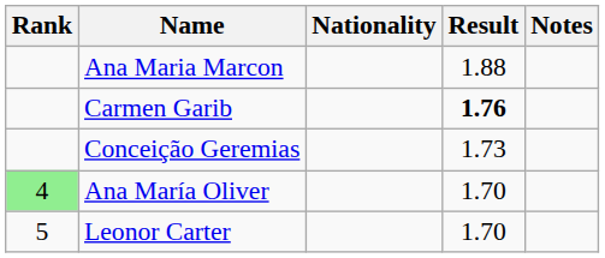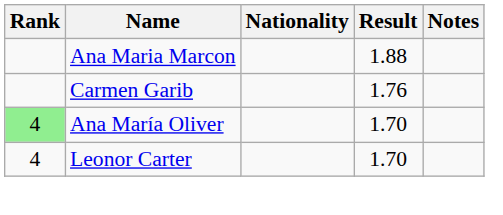 <table class="wikitable sortable" style="text-align:center">
 <tr>
 <th>Rank</th>
 <th>Name</th>
 <th>Nationality</th>
 <th>Result</th>
 <th>Notes</th>
 </tr>
 <tr>
 <td></td>
 <td align=left><a href='#'>Ana Maria Marcon</a></td>
 <td align=left></td>
 <td>1.88</td>
 <td></td>
 </tr>
 <tr>
 <td></td>
 <td align=left><a href='#'>Carmen Garib</a></td>
 <td align=left></td>
-<td><strong>1.76</strong></td>
-<td></td>
-</tr>
-<tr>
-<td></td>
-<td align=left><a href='#'>Conceição Geremias</a></td>
-<td align=left></td>
-<td>1.73</td>
+<td>1.76</td>
 <td></td>
 </tr>
 <tr>
 <td style="background: lightgreen;">4</td>
 <td align=left><a href='#'>Ana María Oliver</a></td>
 <td align=left></td>
 <td>1.70</td>
 <td></td>
 </tr>
 <tr>
-<td>5</td>
+<td>4</td>
 <td align=left><a href='#'>Leonor Carter</a></td>
 <td align=left></td>
 <td>1.70</td>
 <td></td>
 </tr>
 </table>
